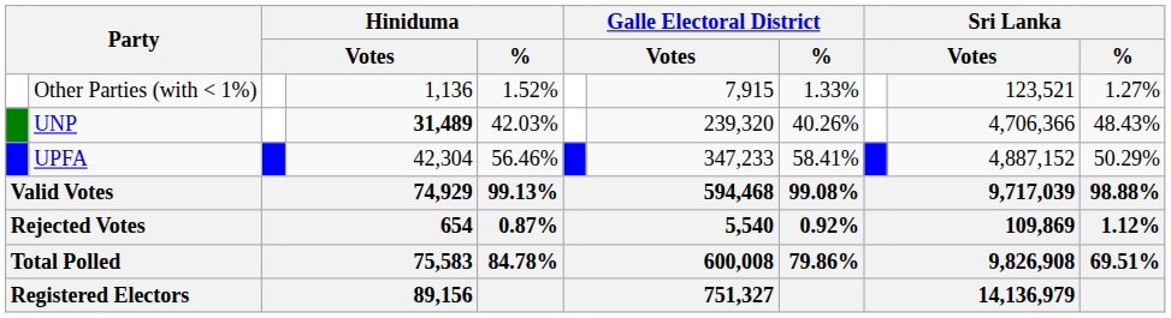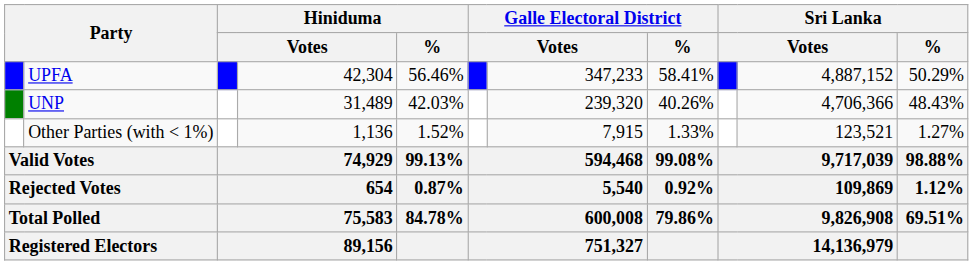 <table class="wikitable">
 <tr>
 <th colspan="2" width="144px"rowspan="2">Party</th>
 <th colspan="3" width="216px">Hiniduma</th>
 <th colspan="3" width="216px"><a href='#'>Galle Electoral District</a></th>
 <th colspan="3" width="216px">Sri Lanka</th>
 </tr>
 <tr>
 <th colspan="2" width="144px">Votes</th>
 <th>%</th>
 <th colspan="2" width="144px">Votes</th>
 <th>%</th>
 <th colspan="2" width="144px">Votes</th>
 <th>%</th>
 </tr>
 <tr>
+<td style="background-color:blue;" width="10px"></td>
+<td style="text-align:left;"><a href='#'>UPFA</a></td>
+<td style="background-color:blue;" width="10px"></td>
+<td style="text-align:right;">42,304</td>
+<td style="text-align:right;">56.46%</td>
+<td style="background-color:blue;" width="10px"></td>
+<td style="text-align:right;">347,233</td>
+<td style="text-align:right;">58.41%</td>
+<td style="background-color:blue;" width="10px"></td>
+<td style="text-align:right;">4,887,152</td>
+<td style="text-align:right;">50.29%</td>
+</tr>
+<tr>
+<td style="background-color:green;" width="10px"></td>
+<td style="text-align:left;"><a href='#'>UNP</a></td>
+<td style="background-color:white;" width="10px"></td>
+<td style="text-align:right;">31,489</td>
+<td style="text-align:right;">42.03%</td>
+<td style="background-color:white;" width="10px"></td>
+<td style="text-align:right;">239,320</td>
+<td style="text-align:right;">40.26%</td>
+<td style="background-color:white;" width="10px"></td>
+<td style="text-align:right;">4,706,366</td>
+<td style="text-align:right;">48.43%</td>
+</tr>
+<tr>
 <td style="background-color:white;" width="10px"></td>
 <td style="text-align:left;">Other Parties (with < 1%)</td>
 <td style="background-color:white;" width="10px"></td>
 <td style="text-align:right;">1,136</td>
 <td style="text-align:right;">1.52%</td>
 <td style="background-color:white;" width="10px"></td>
 <td style="text-align:right;">7,915</td>
 <td style="text-align:right;">1.33%</td>
 <td style="background-color:white;" width="10px"></td>
 <td style="text-align:right;">123,521</td>
 <td style="text-align:right;">1.27%</td>
-</tr>
-<tr>
-<td style="background-color:green;" width="10px"></td>
-<td style="text-align:left;"><a href='#'>UNP</a></td>
-<td style="background-color:white;" width="10px"></td>
-<td style="text-align:right;"><strong>31,489</strong></td>
-<td style="text-align:right;">42.03%</td>
-<td style="background-color:white;" width="10px"></td>
-<td style="text-align:right;">239,320</td>
-<td style="text-align:right;">40.26%</td>
-<td style="background-color:white;" width="10px"></td>
-<td style="text-align:right;">4,706,366</td>
-<td style="text-align:right;">48.43%</td>
-</tr>
-<tr>
-<td style="background-color:blue;" width="10px"></td>
-<td style="text-align:left;"><a href='#'>UPFA</a></td>
-<td style="background-color:blue;" width="10px"></td>
-<td style="text-align:right;">42,304</td>
-<td style="text-align:right;">56.46%</td>
-<td style="background-color:blue;" width="10px"></td>
-<td style="text-align:right;">347,233</td>
-<td style="text-align:right;">58.41%</td>
-<td style="background-color:blue;" width="10px"></td>
-<td style="text-align:right;">4,887,152</td>
-<td style="text-align:right;">50.29%</td>
 </tr>
 <tr>
 <th colspan="2" width="144px"style="text-align:left;">Valid Votes</th>
 <th style="text-align:right;"colspan="2" width="144px">74,929</th>
 <th style="text-align:right;">99.13%</th>
 <th style="text-align:right;"colspan="2" width="144px">594,468</th>
 <th style="text-align:right;">99.08%</th>
 <th style="text-align:right;"colspan="2" width="144px">9,717,039</th>
 <th style="text-align:right;">98.88%</th>
 </tr>
 <tr>
 <th colspan="2" width="144px"style="text-align:left;">Rejected Votes</th>
 <th style="text-align:right;"colspan="2" width="144px">654</th>
 <th style="text-align:right;">0.87%</th>
 <th style="text-align:right;"colspan="2" width="144px">5,540</th>
 <th style="text-align:right;">0.92%</th>
 <th style="text-align:right;"colspan="2" width="144px">109,869</th>
 <th style="text-align:right;">1.12%</th>
 </tr>
 <tr>
 <th colspan="2" width="144px"style="text-align:left;">Total Polled</th>
 <th style="text-align:right;"colspan="2" width="144px">75,583</th>
 <th style="text-align:right;">84.78%</th>
 <th style="text-align:right;"colspan="2" width="144px">600,008</th>
 <th style="text-align:right;">79.86%</th>
 <th style="text-align:right;"colspan="2" width="144px">9,826,908</th>
 <th style="text-align:right;">69.51%</th>
 </tr>
 <tr>
 <th colspan="2" width="144px"style="text-align:left;">Registered Electors</th>
 <th style="text-align:right;"colspan="2" width="144px">89,156</th>
 <th></th>
 <th style="text-align:right;"colspan="2" width="144px">751,327</th>
 <th></th>
 <th style="text-align:right;"colspan="2" width="144px">14,136,979</th>
 <th></th>
 </tr>
 </table>
